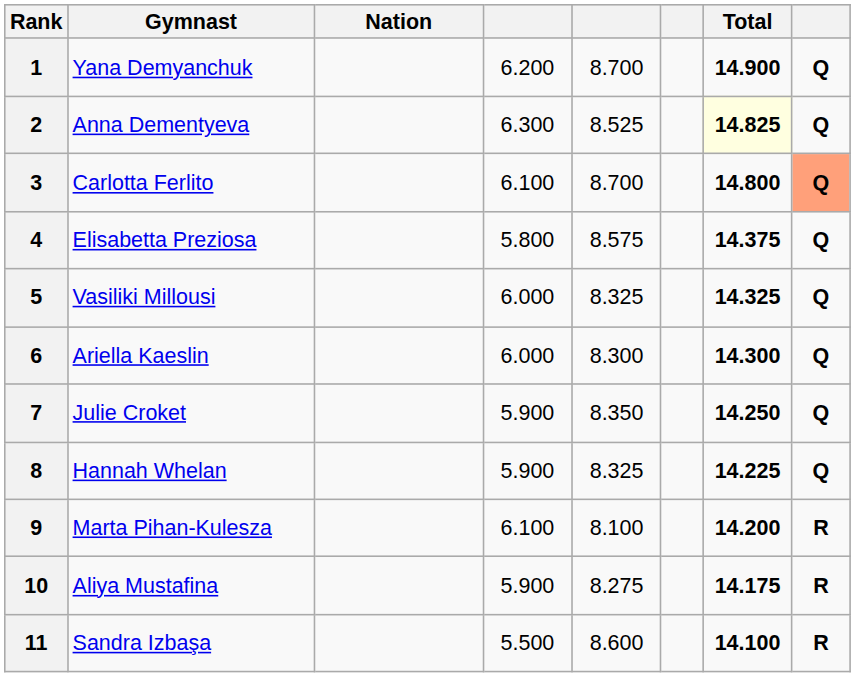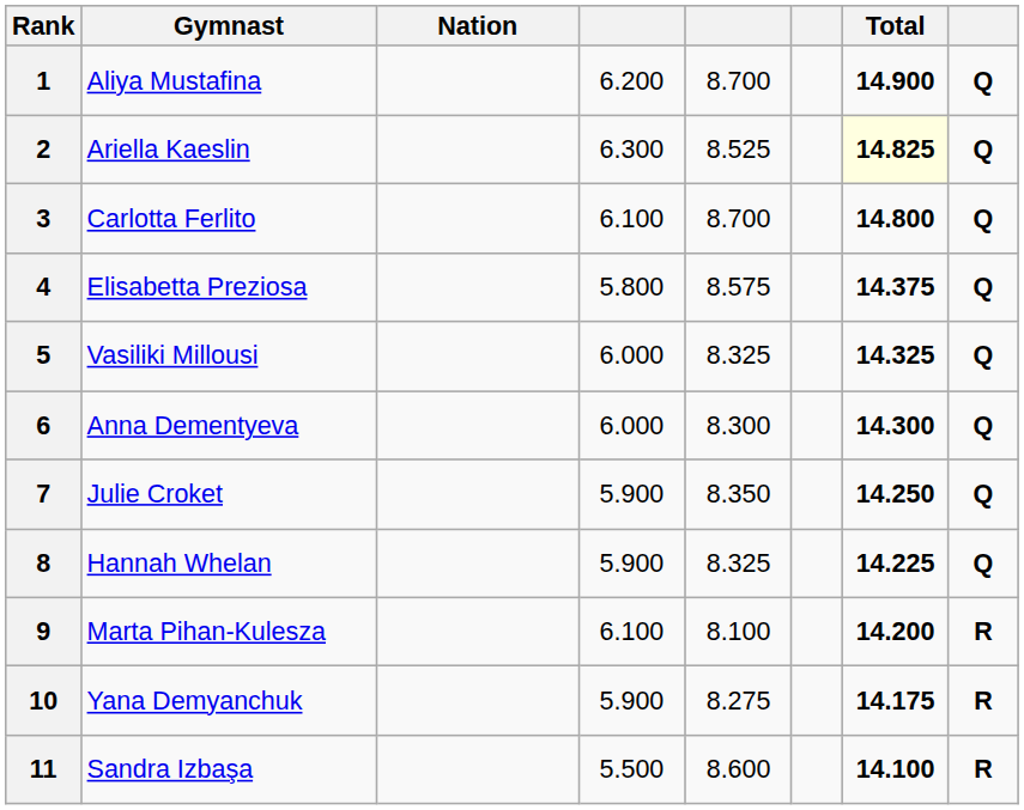 <table class="wikitable sortable" style="text-align:center; font-size:85%">
 <tr>
 <th scope="col"  style="width:15px;">Rank</th>
 <th scope="col"  style="width:150px;">Gymnast</th>
 <th scope="col"  style="width:100px;">Nation</th>
 <th scope="col"  style="width:50px;"></th>
 <th scope="col"  style="width:50px;"></th>
 <th scope="col"  style="width:20px;"></th>
 <th scope="col"  style="width:50px;">Total</th>
 <th scope="col"  style="width:30px;"></th>
 </tr>
 <tr>
 <th scope=row style="text-align:center">1</th>
-<td height="30" align=left><a href='#'>Yana Demyanchuk</a></td>
+<td height="30" style="text-align:left;"><a href='#'>Aliya Mustafina</a></td>
 <td style="text-align:left;"></td>
 <td>6.200</td>
 <td>8.700</td>
 <td></td>
 <td><strong>14.900</strong></td>
 <td><strong>Q</strong></td>
 </tr>
 <tr>
 <th scope=row style="text-align:center">2</th>
-<td height="30" align=left><a href='#'>Anna Dementyeva</a></td>
+<td height="30" align=left><a href='#'>Ariella Kaeslin</a></td>
 <td style="text-align:left;"></td>
 <td>6.300</td>
 <td>8.525</td>
 <td></td>
 <td style="background: lightyellow;"><strong>14.825</strong></td>
 <td><strong>Q</strong></td>
 </tr>
 <tr>
 <th scope=row style="text-align:center">3</th>
 <td height="30" style="text-align:left;"><a href='#'>Carlotta Ferlito</a></td>
 <td style="text-align:left;"></td>
 <td>6.100</td>
 <td>8.700</td>
 <td></td>
 <td><strong>14.800</strong></td>
-<td style="background: lightsalmon;"><strong>Q</strong></td>
+<td><strong>Q</strong></td>
 </tr>
 <tr>
 <th scope=row style="text-align:center">4</th>
 <td height="30" align=left><a href='#'>Elisabetta Preziosa</a></td>
 <td style="text-align:left;"></td>
 <td>5.800</td>
 <td>8.575</td>
 <td></td>
 <td><strong>14.375</strong></td>
 <td><strong>Q</strong></td>
 </tr>
 <tr>
 <th scope=row style="text-align:center">5</th>
 <td height="30" style="text-align:left;"><a href='#'>Vasiliki Millousi</a></td>
 <td style="text-align:left;"></td>
 <td>6.000</td>
 <td>8.325</td>
 <td></td>
 <td><strong>14.325</strong></td>
 <td><strong>Q</strong></td>
 </tr>
 <tr>
 <th scope=row style="text-align:center">6</th>
-<td height="30" align=left><a href='#'>Ariella Kaeslin</a></td>
+<td height="30" align=left><a href='#'>Anna Dementyeva</a></td>
 <td style="text-align:left;"></td>
 <td>6.000</td>
 <td>8.300</td>
 <td></td>
 <td><strong>14.300</strong></td>
 <td><strong>Q</strong></td>
 </tr>
 <tr>
 <th scope=row style="text-align:center">7</th>
 <td height="30" align=left><a href='#'>Julie Croket</a></td>
 <td style="text-align:left;"></td>
 <td>5.900</td>
 <td>8.350</td>
 <td></td>
 <td><strong>14.250</strong></td>
 <td><strong>Q</strong></td>
 </tr>
 <tr>
 <th scope=row style="text-align:center">8</th>
 <td height="30" align=left><a href='#'>Hannah Whelan</a></td>
 <td style="text-align:left;"></td>
 <td>5.900</td>
 <td>8.325</td>
 <td></td>
 <td><strong>14.225</strong></td>
 <td><strong>Q</strong></td>
 </tr>
 <tr>
 <th scope=row style="text-align:center">9</th>
 <td height="30" align=left><a href='#'>Marta Pihan-Kulesza</a></td>
 <td style="text-align:left;"></td>
 <td>6.100</td>
 <td>8.100</td>
 <td></td>
 <td><strong>14.200</strong></td>
 <td><strong>R</strong></td>
 </tr>
 <tr>
 <th scope=row style="text-align:center">10</th>
-<td height="30" style="text-align:left;"><a href='#'>Aliya Mustafina</a></td>
+<td height="30" align=left><a href='#'>Yana Demyanchuk</a></td>
 <td style="text-align:left;"></td>
 <td>5.900</td>
 <td>8.275</td>
 <td></td>
 <td><strong>14.175</strong></td>
 <td><strong>R</strong></td>
 </tr>
 <tr>
 <th scope=row style="text-align:center">11</th>
 <td height="30" align=left><a href='#'>Sandra Izbaşa</a></td>
 <td style="text-align:left;"></td>
 <td>5.500</td>
 <td>8.600</td>
 <td></td>
 <td><strong>14.100</strong></td>
 <td><strong>R</strong></td>
 </tr>
 </table>
